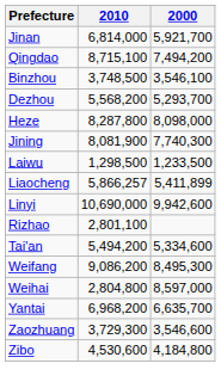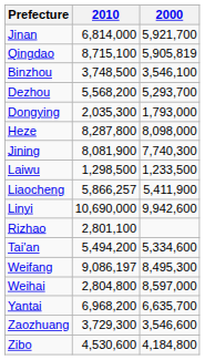 <table class="wikitable sortable" style="font-size:90%;" align="center">
 <tr>
 <th>Prefecture</th>
 <th><a href='#'>2010</a></th>
 <th><a href='#'>2000</a></th>
 </tr>
 <tr --------->
 <td><a href='#'>Jinan</a></td>
 <td style="text-align: right;">6,814,000</td>
 <td style="text-align: right;">5,921,700</td>
 </tr>
 <tr --------->
 <td><a href='#'>Qingdao</a></td>
 <td style="text-align: right;">8,715,100</td>
-<td style="text-align: right;">7,494,200</td>
+<td style="text-align: right;">5,905,819</td>
 </tr>
 <tr --------->
 <td><a href='#'>Binzhou</a></td>
 <td style="text-align: right;">3,748,500</td>
 <td style="text-align: right;">3,546,100</td>
 </tr>
 <tr --------->
 <td><a href='#'>Dezhou</a></td>
 <td style="text-align: right;">5,568,200</td>
 <td style="text-align: right;">5,293,700</td>
+</tr>
+<tr --------->
+<td><a href='#'>Dongying</a></td>
+<td style="text-align: right;">2,035,300</td>
+<td style="text-align: right;">1,793,000</td>
 </tr>
 <tr --------->
 <td><a href='#'>Heze</a></td>
 <td style="text-align: right;">8,287,800</td>
 <td style="text-align: right;">8,098,000</td>
 </tr>
 <tr --------->
 <td><a href='#'>Jining</a></td>
 <td style="text-align: right;">8,081,900</td>
 <td style="text-align: right;">7,740,300</td>
 </tr>
 <tr --------->
 <td><a href='#'>Laiwu</a></td>
 <td style="text-align: right;">1,298,500</td>
 <td style="text-align: right;">1,233,500</td>
 </tr>
 <tr --------->
 <td><a href='#'>Liaocheng</a></td>
 <td style="text-align: right;">5,866,257</td>
-<td style="text-align: right;">5,411,899</td>
+<td style="text-align: right;">5,411,900</td>
 </tr>
 <tr --------->
 <td><a href='#'>Linyi</a></td>
 <td style="text-align: right;">10,690,000</td>
 <td style="text-align: right;">9,942,600</td>
 </tr>
 <tr --------->
 <td><a href='#'>Rizhao</a></td>
 <td style="text-align: right;">2,801,100</td>
 <td style="text-align: right;"></td>
 </tr>
 <tr --------->
 <td><a href='#'>Tai'an</a></td>
 <td style="text-align: right;">5,494,200</td>
 <td style="text-align: right;">5,334,600</td>
 </tr>
 <tr --------->
 <td><a href='#'>Weifang</a></td>
-<td style="text-align: right;">9,086,200</td>
+<td style="text-align: right;">9,086,197</td>
 <td style="text-align: right;">8,495,300</td>
 </tr>
 <tr --------->
 <td><a href='#'>Weihai</a></td>
 <td style="text-align: right;">2,804,800</td>
 <td style="text-align: right;">8,597,000</td>
 </tr>
 <tr --------->
 <td><a href='#'>Yantai</a></td>
 <td style="text-align: right;">6,968,200</td>
 <td style="text-align: right;">6,635,700</td>
 </tr>
 <tr --------->
 <td><a href='#'>Zaozhuang</a></td>
 <td style="text-align: right;">3,729,300</td>
 <td style="text-align: right;">3,546,600</td>
 </tr>
 <tr --------->
 <td><a href='#'>Zibo</a></td>
 <td style="text-align: right;">4,530,600</td>
 <td style="text-align: right;">4,184,800</td>
 </tr>
 </table>
